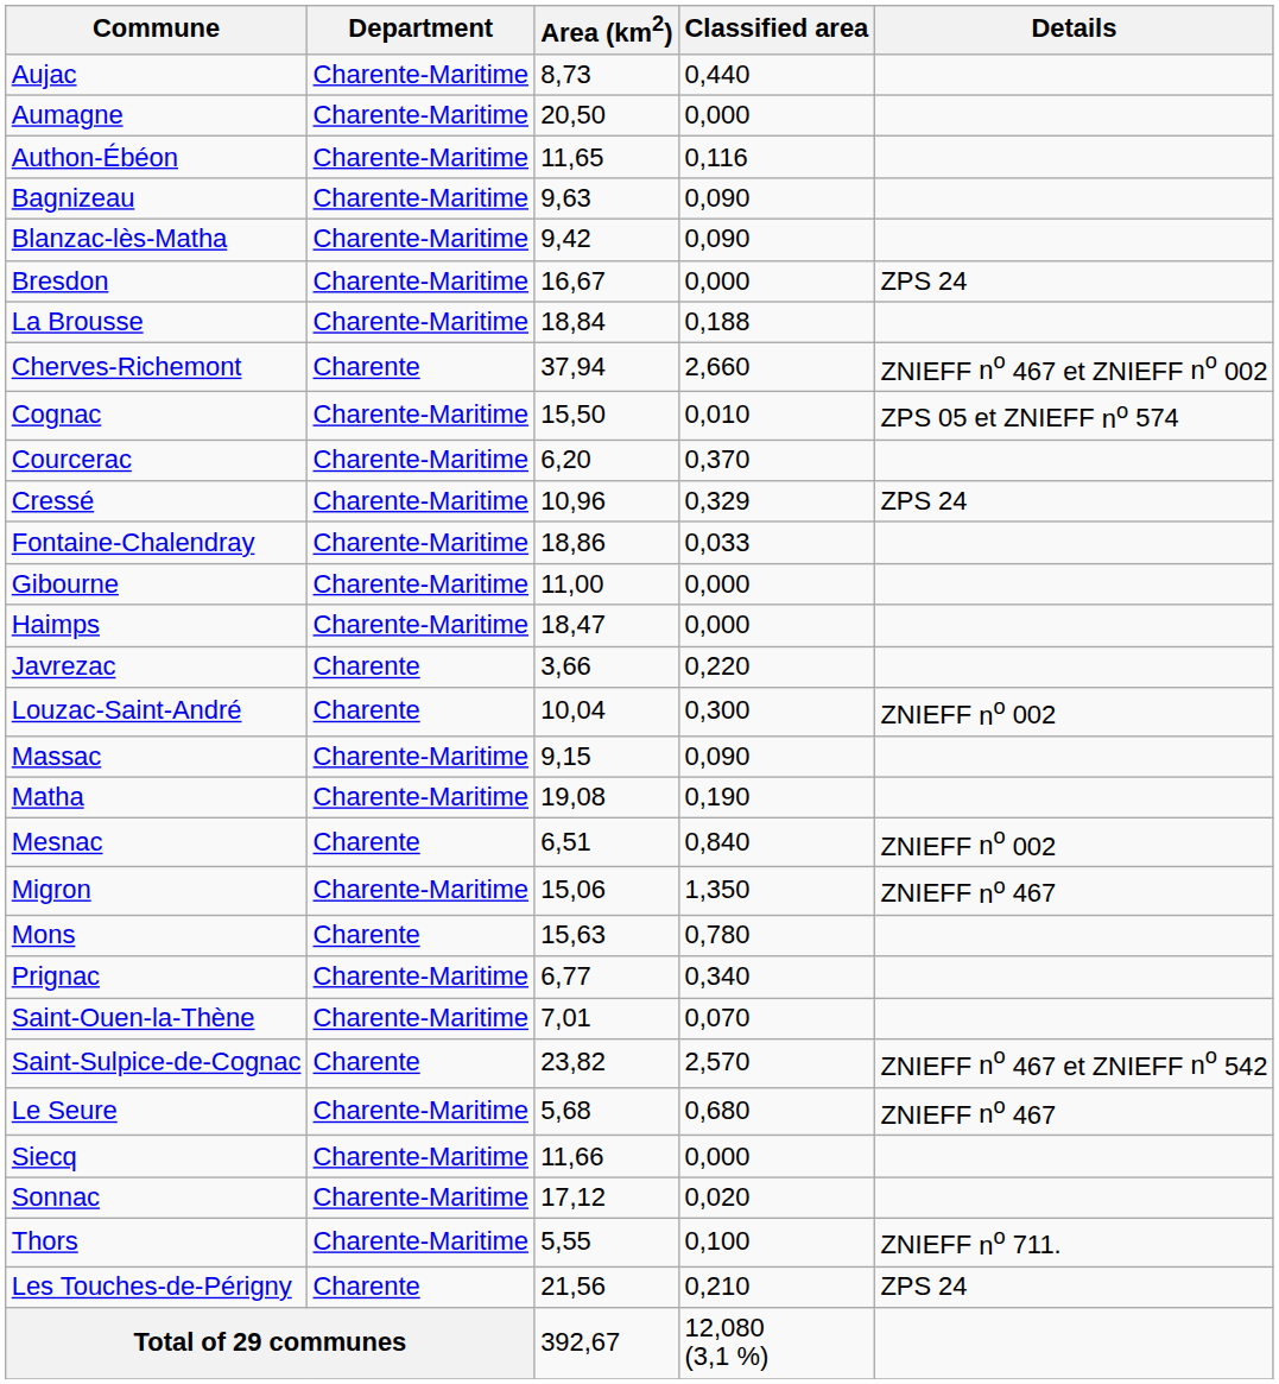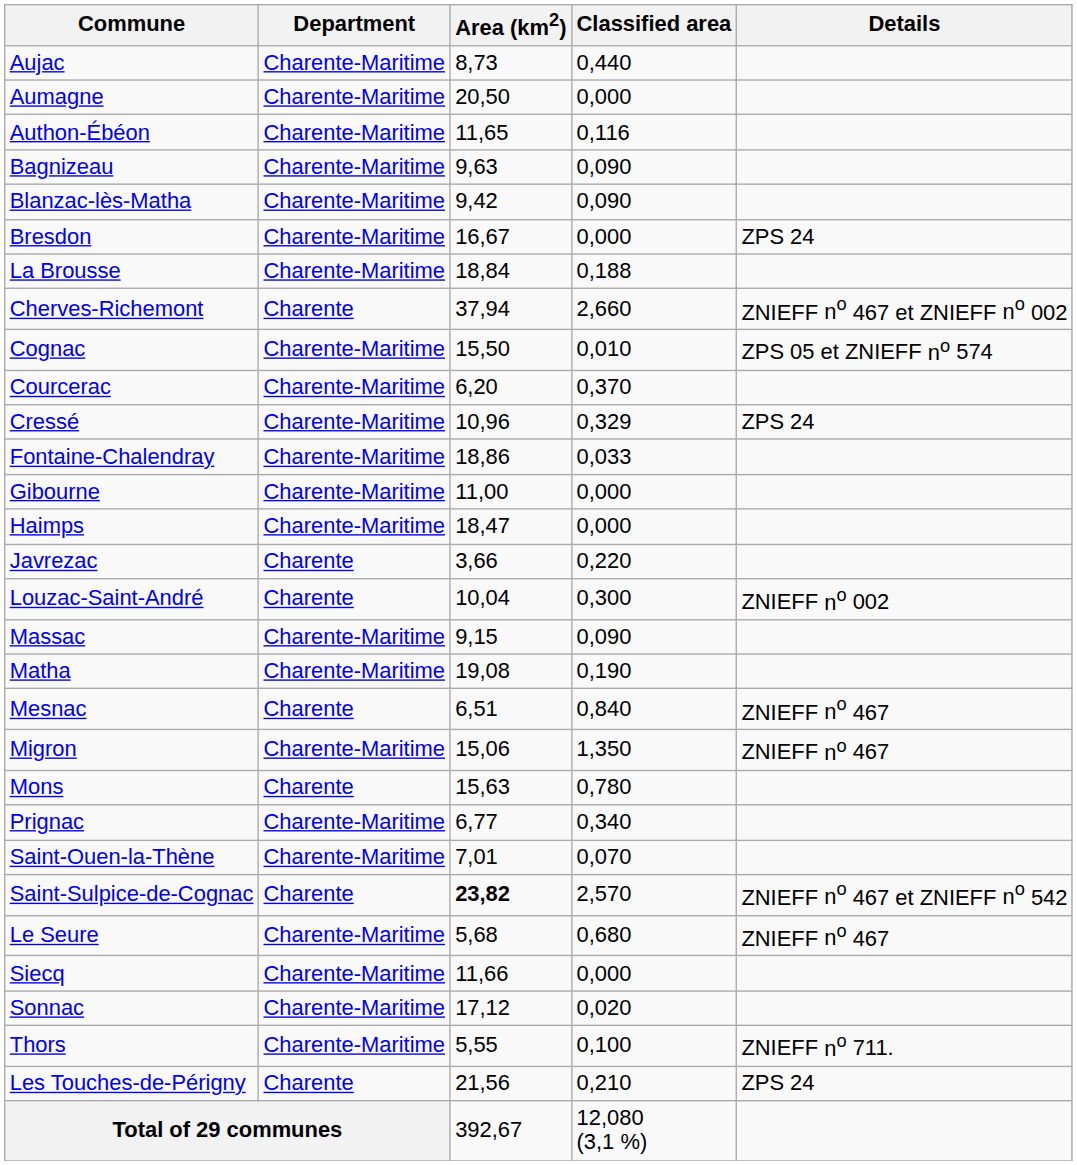 <table class="wikitable">
 <tr>
 <th>Commune</th>
 <th>Department</th>
 <th>Area (km<sup>2</sup>)</th>
 <th>Classified area</th>
 <th>Details</th>
 </tr>
 <tr>
 <td><a href='#'>Aujac</a></td>
 <td><a href='#'>Charente-Maritime</a></td>
 <td>8,73</td>
 <td>0,440</td>
 <td></td>
 </tr>
 <tr>
 <td><a href='#'>Aumagne</a></td>
 <td><a href='#'>Charente-Maritime</a></td>
 <td>20,50</td>
 <td>0,000</td>
 <td></td>
 </tr>
 <tr>
 <td><a href='#'>Authon-Ébéon</a></td>
 <td><a href='#'>Charente-Maritime</a></td>
 <td>11,65</td>
 <td>0,116</td>
 <td></td>
 </tr>
 <tr>
 <td><a href='#'>Bagnizeau</a></td>
 <td><a href='#'>Charente-Maritime</a></td>
 <td>9,63</td>
 <td>0,090</td>
 <td></td>
 </tr>
 <tr>
 <td><a href='#'>Blanzac-lès-Matha</a></td>
 <td><a href='#'>Charente-Maritime</a></td>
 <td>9,42</td>
 <td>0,090</td>
 <td></td>
 </tr>
 <tr>
 <td><a href='#'>Bresdon</a></td>
 <td><a href='#'>Charente-Maritime</a></td>
 <td>16,67</td>
 <td>0,000</td>
 <td>ZPS 24</td>
 </tr>
 <tr>
 <td><a href='#'>La Brousse</a></td>
 <td><a href='#'>Charente-Maritime</a></td>
 <td>18,84</td>
 <td>0,188</td>
 <td></td>
 </tr>
 <tr>
 <td><a href='#'>Cherves-Richemont</a></td>
 <td><a href='#'>Charente</a></td>
 <td>37,94</td>
 <td>2,660</td>
 <td>ZNIEFF <abbr>n<sup>o</sup></abbr> 467 et ZNIEFF <abbr>n<sup>o</sup></abbr> 002</td>
 </tr>
 <tr>
 <td><a href='#'>Cognac</a></td>
 <td><a href='#'>Charente-Maritime</a></td>
 <td>15,50</td>
 <td>0,010</td>
 <td>ZPS 05 et ZNIEFF <abbr>n<sup>o</sup></abbr> 574</td>
 </tr>
 <tr>
 <td><a href='#'>Courcerac</a></td>
 <td><a href='#'>Charente-Maritime</a></td>
 <td>6,20</td>
 <td>0,370</td>
 <td></td>
 </tr>
 <tr>
 <td><a href='#'>Cressé</a></td>
 <td><a href='#'>Charente-Maritime</a></td>
 <td>10,96</td>
 <td>0,329</td>
 <td>ZPS 24</td>
 </tr>
 <tr>
 <td><a href='#'>Fontaine-Chalendray</a></td>
 <td><a href='#'>Charente-Maritime</a></td>
 <td>18,86</td>
 <td>0,033</td>
 <td></td>
 </tr>
 <tr>
 <td><a href='#'>Gibourne</a></td>
 <td><a href='#'>Charente-Maritime</a></td>
 <td>11,00</td>
 <td>0,000</td>
 <td></td>
 </tr>
 <tr>
 <td><a href='#'>Haimps</a></td>
 <td><a href='#'>Charente-Maritime</a></td>
 <td>18,47</td>
 <td>0,000</td>
 <td></td>
 </tr>
 <tr>
 <td><a href='#'>Javrezac</a></td>
 <td><a href='#'>Charente</a></td>
 <td>3,66</td>
 <td>0,220</td>
 <td></td>
 </tr>
 <tr>
 <td><a href='#'>Louzac-Saint-André</a></td>
 <td><a href='#'>Charente</a></td>
 <td>10,04</td>
 <td>0,300</td>
 <td>ZNIEFF <abbr>n<sup>o</sup></abbr> 002</td>
 </tr>
 <tr>
 <td><a href='#'>Massac</a></td>
 <td><a href='#'>Charente-Maritime</a></td>
 <td>9,15</td>
 <td>0,090</td>
 <td></td>
 </tr>
 <tr>
 <td><a href='#'>Matha</a></td>
 <td><a href='#'>Charente-Maritime</a></td>
 <td>19,08</td>
 <td>0,190</td>
 <td></td>
 </tr>
 <tr>
 <td><a href='#'>Mesnac</a></td>
 <td><a href='#'>Charente</a></td>
 <td>6,51</td>
 <td>0,840</td>
-<td>ZNIEFF <abbr>n<sup>o</sup></abbr> 002</td>
+<td>ZNIEFF <abbr>n<sup>o</sup></abbr> 467</td>
 </tr>
 <tr>
 <td><a href='#'>Migron</a></td>
 <td><a href='#'>Charente-Maritime</a></td>
 <td>15,06</td>
 <td>1,350</td>
 <td>ZNIEFF <abbr>n<sup>o</sup></abbr> 467</td>
 </tr>
 <tr>
 <td><a href='#'>Mons</a></td>
 <td><a href='#'>Charente</a></td>
 <td>15,63</td>
 <td>0,780</td>
 <td></td>
 </tr>
 <tr>
 <td><a href='#'>Prignac</a></td>
 <td><a href='#'>Charente-Maritime</a></td>
 <td>6,77</td>
 <td>0,340</td>
 <td></td>
 </tr>
 <tr>
 <td><a href='#'>Saint-Ouen-la-Thène</a></td>
 <td><a href='#'>Charente-Maritime</a></td>
 <td>7,01</td>
 <td>0,070</td>
 <td></td>
 </tr>
 <tr>
 <td><a href='#'>Saint-Sulpice-de-Cognac</a></td>
 <td><a href='#'>Charente</a></td>
-<td>23,82</td>
+<td><strong>23,82</strong></td>
 <td>2,570</td>
 <td>ZNIEFF <abbr>n<sup>o</sup></abbr> 467 et ZNIEFF <abbr>n<sup>o</sup></abbr> 542</td>
 </tr>
 <tr>
 <td><a href='#'>Le Seure</a></td>
 <td><a href='#'>Charente-Maritime</a></td>
 <td>5,68</td>
 <td>0,680</td>
 <td>ZNIEFF <abbr>n<sup>o</sup></abbr> 467</td>
 </tr>
 <tr>
 <td><a href='#'>Siecq</a></td>
 <td><a href='#'>Charente-Maritime</a></td>
 <td>11,66</td>
 <td>0,000</td>
 <td></td>
 </tr>
 <tr>
 <td><a href='#'>Sonnac</a></td>
 <td><a href='#'>Charente-Maritime</a></td>
 <td>17,12</td>
 <td>0,020</td>
 <td></td>
 </tr>
 <tr>
 <td><a href='#'>Thors</a></td>
 <td><a href='#'>Charente-Maritime</a></td>
 <td>5,55</td>
 <td>0,100</td>
 <td>ZNIEFF <abbr>n<sup>o</sup></abbr> 711.</td>
 </tr>
 <tr>
 <td><a href='#'>Les Touches-de-Périgny</a></td>
 <td><a href='#'>Charente</a></td>
 <td>21,56</td>
 <td>0,210</td>
 <td>ZPS 24</td>
 </tr>
 <tr>
 <th colspan="2">Total of 29 communes</th>
 <td>392,67</td>
 <td>12,080<br>(3,1 %)</td>
 <td></td>
 </tr>
 </table>
